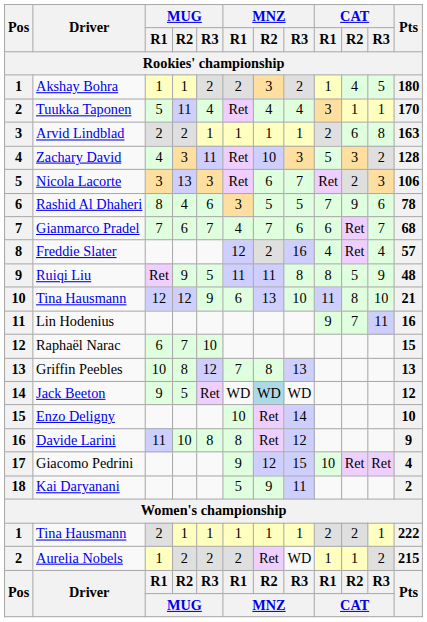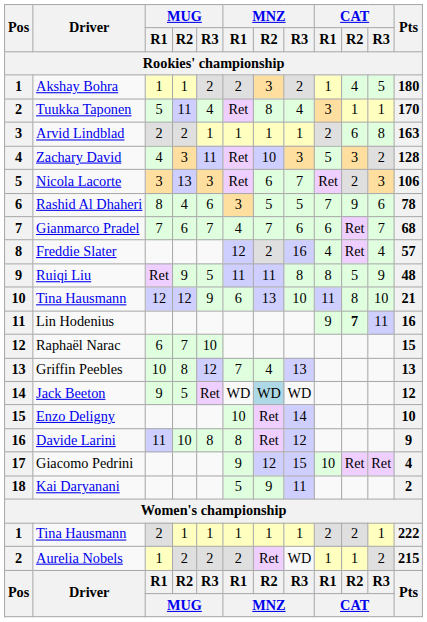 <table class="wikitable" style="font-size: 85%; text-align:center">
 <tr>
 <th rowspan=2>Pos</th>
 <th rowspan=2>Driver</th>
 <th colspan=3><a href='#'>MUG</a><br></th>
 <th colspan=3><a href='#'>MNZ</a><br></th>
 <th colspan=3><a href='#'>CAT</a><br></th>
 <th rowspan=2>Pts</th>
 </tr>
 <tr>
 <th>R1</th>
 <th>R2</th>
 <th>R3</th>
 <th>R1</th>
 <th>R2</th>
 <th>R3</th>
 <th>R1</th>
 <th>R2</th>
 <th>R3</th>
 </tr>
 <tr>
 <th colspan=12>Rookies' championship</th>
 </tr>
 <tr>
 <th>1</th>
 <td style="text-align:left"> <a href='#'>Akshay Bohra</a></td>
 <td style="background:#FFFFBF">1</td>
 <td style="background:#FFFFBF">1</td>
 <td style="background:#DFDFDF">2</td>
 <td style="background:#DFDFDF">2</td>
 <td style="background:#FFDF9F">3</td>
 <td style="background:#DFDFDF">2</td>
 <td style="background:#FFFFBF">1</td>
 <td style="background:#DFFFDF">4</td>
 <td style="background:#DFFFDF">5</td>
 <th>180</th>
 </tr>
 <tr>
 <th>2</th>
 <td style="text-align:left"> <a href='#'>Tuukka Taponen</a></td>
 <td style="background:#DFFFDF">5</td>
 <td style="background:#CFCFFF">11</td>
 <td style="background:#DFFFDF">4</td>
 <td style="background:#EFCFFF">Ret</td>
-<td style="background:#DFFFDF">4</td>
+<td style="background:#DFFFDF">8</td>
 <td style="background:#DFFFDF">4</td>
 <td style="background:#FFDF9F">3</td>
 <td style="background:#FFFFBF">1</td>
 <td style="background:#FFFFBF">1</td>
 <th>170</th>
 </tr>
 <tr>
 <th>3</th>
 <td style="text-align:left"> <a href='#'>Arvid Lindblad</a></td>
 <td style="background:#DFDFDF">2</td>
 <td style="background:#DFDFDF">2</td>
 <td style="background:#FFFFBF">1</td>
 <td style="background:#FFFFBF">1</td>
 <td style="background:#FFFFBF">1</td>
 <td style="background:#FFFFBF">1</td>
 <td style="background:#DFDFDF">2</td>
 <td style="background:#DFFFDF">6</td>
 <td style="background:#DFFFDF">8</td>
 <th>163</th>
 </tr>
 <tr>
 <th>4</th>
 <td style="text-align:left"> <a href='#'>Zachary David</a></td>
 <td style="background:#DFFFDF">4</td>
 <td style="background:#FFDF9F">3</td>
 <td style="background:#CFCFFF">11</td>
 <td style="background:#EFCFFF">Ret</td>
 <td style="background:#CFCFFF">10</td>
 <td style="background:#FFDF9F">3</td>
 <td style="background:#DFFFDF">5</td>
 <td style="background:#FFDF9F">3</td>
 <td style="background:#DFDFDF">2</td>
 <th>128</th>
 </tr>
 <tr>
 <th>5</th>
 <td style="text-align:left"> <a href='#'>Nicola Lacorte</a></td>
 <td style="background:#FFDF9F">3</td>
 <td style="background:#CFCFFF">13</td>
 <td style="background:#FFDF9F">3</td>
 <td style="background:#EFCFFF">Ret</td>
 <td style="background:#DFFFDF">6</td>
 <td style="background:#DFFFDF">7</td>
 <td style="background:#EFCFFF">Ret</td>
 <td style="background:#DFDFDF">2</td>
 <td style="background:#FFDF9F">3</td>
 <th>106</th>
 </tr>
 <tr>
 <th>6</th>
 <td style="text-align:left"> <a href='#'>Rashid Al Dhaheri</a></td>
 <td style="background:#DFFFDF">8</td>
 <td style="background:#DFFFDF">4</td>
 <td style="background:#DFFFDF">6</td>
 <td style="background:#FFDF9F">3</td>
 <td style="background:#DFFFDF">5</td>
 <td style="background:#DFFFDF">5</td>
 <td style="background:#DFFFDF">7</td>
 <td style="background:#DFFFDF">9</td>
 <td style="background:#DFFFDF">6</td>
 <th>78</th>
 </tr>
 <tr>
 <th>7</th>
 <td style="text-align:left"> <a href='#'>Gianmarco Pradel</a></td>
 <td style="background:#DFFFDF">7</td>
 <td style="background:#DFFFDF">6</td>
 <td style="background:#DFFFDF">7</td>
 <td style="background:#DFFFDF">4</td>
 <td style="background:#DFFFDF">7</td>
 <td style="background:#DFFFDF">6</td>
 <td style="background:#DFFFDF">6</td>
 <td style="background:#EFCFFF">Ret</td>
 <td style="background:#DFFFDF">7</td>
 <th>68</th>
 </tr>
 <tr>
 <th>8</th>
 <td style="text-align:left"> <a href='#'>Freddie Slater</a></td>
 <td></td>
 <td></td>
 <td></td>
 <td style="background:#CFCFFF">12</td>
 <td style="background:#DFDFDF">2</td>
 <td style="background:#CFCFFF">16</td>
 <td style="background:#DFFFDF">4</td>
 <td style="background:#EFCFFF">Ret</td>
 <td style="background:#DFFFDF">4</td>
 <th>57</th>
 </tr>
 <tr>
 <th>9</th>
 <td style="text-align:left"> <a href='#'>Ruiqi Liu</a></td>
 <td style="background:#EFCFFF">Ret</td>
 <td style="background:#DFFFDF">9</td>
 <td style="background:#DFFFDF">5</td>
 <td style="background:#CFCFFF">11</td>
 <td style="background:#CFCFFF">11</td>
 <td style="background:#DFFFDF">8</td>
 <td style="background:#DFFFDF">8</td>
 <td style="background:#DFFFDF">5</td>
 <td style="background:#DFFFDF">9</td>
 <th>48</th>
 </tr>
 <tr>
 <th>10</th>
 <td style="text-align:left"> <a href='#'>Tina Hausmann</a></td>
 <td style="background:#CFCFFF">12</td>
 <td style="background:#CFCFFF">12</td>
 <td style="background:#DFFFDF">9</td>
 <td style="background:#DFFFDF">6</td>
 <td style="background:#CFCFFF">13</td>
 <td style="background:#DFFFDF">10</td>
 <td style="background:#CFCFFF">11</td>
 <td style="background:#DFFFDF">8</td>
 <td style="background:#DFFFDF">10</td>
 <th>21</th>
 </tr>
 <tr>
 <th>11</th>
 <td style="text-align:left"> Lin Hodenius</td>
 <td></td>
 <td></td>
 <td></td>
 <td></td>
 <td></td>
 <td></td>
 <td style="background:#DFFFDF">9</td>
-<td style="background:#DFFFDF">7</td>
+<td style="background:#DFFFDF"><strong>7</strong></td>
 <td style="background:#CFCFFF">11</td>
 <th>16</th>
 </tr>
 <tr>
 <th>12</th>
 <td style="text-align:left"> Raphaël Narac</td>
 <td style="background:#DFFFDF">6</td>
 <td style="background:#DFFFDF">7</td>
 <td style="background:#DFFFDF">10</td>
 <td></td>
 <td></td>
 <td></td>
 <td></td>
 <td></td>
 <td></td>
 <th>15</th>
 </tr>
 <tr>
 <th>13</th>
 <td style="text-align:left"> Griffin Peebles</td>
 <td style="background:#DFFFDF">10</td>
 <td style="background:#DFFFDF">8</td>
 <td style="background:#CFCFFF">12</td>
 <td style="background:#DFFFDF">7</td>
-<td style="background:#DFFFDF">8</td>
+<td style="background:#DFFFDF">4</td>
 <td style="background:#CFCFFF">13</td>
 <td></td>
 <td></td>
 <td></td>
 <th>13</th>
 </tr>
 <tr>
 <th>14</th>
 <td style="text-align:left"> <a href='#'>Jack Beeton</a></td>
 <td style="background:#DFFFDF">9</td>
 <td style="background:#DFFFDF">5</td>
 <td style="background:#EFCFFF">Ret</td>
 <td>WD</td>
 <td style="background: lightblue;">WD</td>
 <td>WD</td>
 <td></td>
 <td></td>
 <td></td>
 <th>12</th>
 </tr>
 <tr>
 <th>15</th>
 <td style="text-align:left"> <a href='#'>Enzo Deligny</a></td>
 <td></td>
 <td></td>
 <td></td>
 <td style="background:#DFFFDF">10</td>
 <td style="background:#EFCFFF">Ret</td>
 <td style="background:#CFCFFF">14</td>
 <td></td>
 <td></td>
 <td></td>
 <th>10</th>
 </tr>
 <tr>
 <th>16</th>
 <td style="text-align:left"> <a href='#'>Davide Larini</a></td>
 <td style="background:#CFCFFF">11</td>
 <td style="background:#DFFFDF">10</td>
 <td style="background:#DFFFDF">8</td>
 <td style="background:#DFFFDF">8</td>
 <td style="background:#EFCFFF">Ret</td>
 <td style="background:#CFCFFF">12</td>
 <td></td>
 <td></td>
 <td></td>
 <th>9</th>
 </tr>
 <tr>
 <th>17</th>
 <td style="text-align:left"> Giacomo Pedrini</td>
 <td></td>
 <td></td>
 <td></td>
 <td style="background:#DFFFDF">9</td>
 <td style="background:#CFCFFF">12</td>
 <td style="background:#CFCFFF">15</td>
 <td style="background:#DFFFDF">10</td>
 <td style="background:#EFCFFF">Ret</td>
 <td style="background:#EFCFFF">Ret</td>
 <th>4</th>
 </tr>
 <tr>
 <th>18</th>
 <td style="text-align:left"> <a href='#'>Kai Daryanani</a></td>
 <td></td>
 <td></td>
 <td></td>
 <td style="background:#DFFFDF">5</td>
 <td style="background:#DFFFDF">9</td>
 <td style="background:#CFCFFF">11</td>
 <td></td>
 <td></td>
 <td></td>
 <th>2</th>
 </tr>
 <tr>
 <th colspan=12>Women's championship</th>
 </tr>
 <tr>
 <th>1</th>
 <td style="text-align:left"> <a href='#'>Tina Hausmann</a></td>
 <td style="background:#DFDFDF">2</td>
 <td style="background:#FFFFBF">1</td>
 <td style="background:#FFFFBF">1</td>
 <td style="background:#FFFFBF">1</td>
 <td style="background:#FFFFBF">1</td>
 <td style="background:#FFFFBF">1</td>
 <td style="background:#DFDFDF">2</td>
 <td style="background:#DFDFDF">2</td>
 <td style="background:#FFFFBF">1</td>
 <th>222</th>
 </tr>
 <tr>
 <th>2</th>
 <td style="text-align:left"> <a href='#'>Aurelia Nobels</a></td>
 <td style="background:#FFFFBF">1</td>
 <td style="background:#DFDFDF">2</td>
 <td style="background:#DFDFDF">2</td>
 <td style="background:#DFDFDF">2</td>
 <td style="background:#EFCFFF">Ret</td>
 <td>WD</td>
 <td style="background:#FFFFBF">1</td>
 <td style="background:#FFFFBF">1</td>
 <td style="background:#DFDFDF">2</td>
 <th>215</th>
 </tr>
 <tr>
 <th rowspan=2>Pos</th>
 <th rowspan=2>Driver</th>
 <th>R1</th>
 <th>R2</th>
 <th>R3</th>
 <th>R1</th>
 <th>R2</th>
 <th>R3</th>
 <th>R1</th>
 <th>R2</th>
 <th>R3</th>
 <th rowspan=2>Pts</th>
 </tr>
 <tr>
 <th colspan=3><a href='#'>MUG</a><br></th>
 <th colspan=3><a href='#'>MNZ</a><br></th>
 <th colspan=3><a href='#'>CAT</a><br></th>
 </tr>
 </table>
